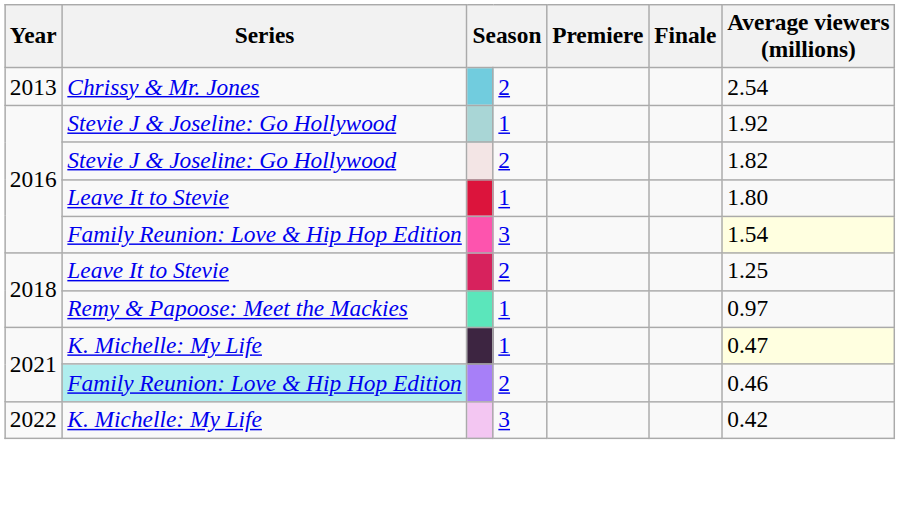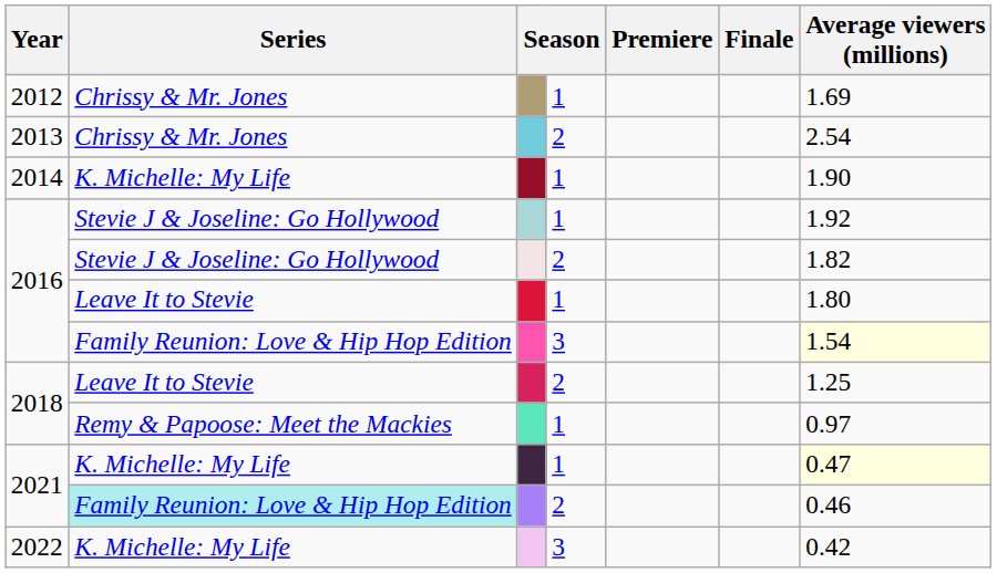 <table class="wikitable sortable plainrowheaders" style="margin:auto;">
 <tr>
 <th scope="col">Year</th>
 <th scope="col">Series</th>
 <th scope="col" colspan="2">Season</th>
 <th scope="col">Premiere</th>
 <th scope="col">Finale</th>
 <th scope="col">Average viewers<br>(millions)</th>
 </tr>
 <tr>
+<td>2012</td>
+<td><em><a href='#'>Chrissy & Mr. Jones</a></em></td>
+<th scope="row" style="background:#ae9c72; color:#000;"></th>
+<td><a href='#'>1</a></td>
+<td></td>
+<td></td>
+<td>1.69</td>
+</tr>
+<tr>
 <td>2013</td>
 <td><em><a href='#'>Chrissy & Mr. Jones</a></em></td>
 <th scope="row" style="background:#71ccde; color:#000;"></th>
 <td><a href='#'>2</a></td>
 <td></td>
 <td></td>
 <td>2.54</td>
+</tr>
+<tr>
+<td>2014</td>
+<td><em><a href='#'>K. Michelle: My Life</a></em></td>
+<th scope="row" style="background:#960e29; color:#000;"></th>
+<td><a href='#'>1</a></td>
+<td></td>
+<td></td>
+<td>1.90</td>
 </tr>
 <tr>
 <td rowspan="4">2016</td>
 <td><em><a href='#'>Stevie J & Joseline: Go Hollywood</a></em></td>
 <th scope="row" style="background:#a9d6d6; color:#000;"></th>
 <td><a href='#'>1</a></td>
 <td></td>
 <td></td>
 <td>1.92</td>
 </tr>
 <tr>
 <td><em><a href='#'>Stevie J & Joseline: Go Hollywood</a></em></td>
 <th scope="row" style="background:#f3e5e5; color:#000;"></th>
 <td><a href='#'>2</a></td>
 <td></td>
 <td></td>
 <td>1.82</td>
 </tr>
 <tr>
 <td><em><a href='#'>Leave It to Stevie</a></em></td>
 <th scope="row" style="background:crimson; color:#000;"></th>
 <td><a href='#'>1</a></td>
 <td></td>
 <td></td>
 <td>1.80</td>
 </tr>
 <tr>
 <td><em><a href='#'>Family Reunion: Love & Hip Hop Edition</a></em></td>
 <th scope="row" style="background:#fd54ae; color:#000;"></th>
 <td><a href='#'>3</a></td>
 <td></td>
 <td></td>
 <td style="background: lightyellow;">1.54</td>
 </tr>
 <tr>
 <td rowspan="2">2018</td>
 <td><em><a href='#'>Leave It to Stevie</a></em></td>
 <th scope="row" style="background:#d7225d; color:#000;"></th>
 <td><a href='#'>2</a></td>
 <td></td>
 <td></td>
 <td>1.25</td>
 </tr>
 <tr>
 <td><em><a href='#'>Remy & Papoose: Meet the Mackies</a></em></td>
 <th scope="row" style="background:#5be6bb; color:#000;"></th>
 <td><a href='#'>1</a></td>
 <td></td>
 <td></td>
 <td>0.97</td>
 </tr>
 <tr>
 <td rowspan="2">2021</td>
 <td><em><a href='#'>K. Michelle: My Life</a></em></td>
 <th scope="row" style="background:#3d2541; color:#000;"></th>
 <td><a href='#'>1</a></td>
 <td></td>
 <td></td>
 <td style="background: lightyellow;">0.47</td>
 </tr>
 <tr>
 <td style="background: paleturquoise;"><em><a href='#'>Family Reunion: Love & Hip Hop Edition</a></em></td>
 <th scope="row" style="background:#a77ff8; color:#000;"></th>
 <td><a href='#'>2</a></td>
 <td></td>
 <td></td>
 <td>0.46</td>
 </tr>
 <tr>
 <td>2022</td>
 <td><em><a href='#'>K. Michelle: My Life</a></em></td>
 <th scope="row" style="background:#f3c6f2; color:#000;"></th>
 <td><a href='#'>3</a></td>
 <td></td>
 <td></td>
 <td>0.42</td>
 </tr>
 </table>
